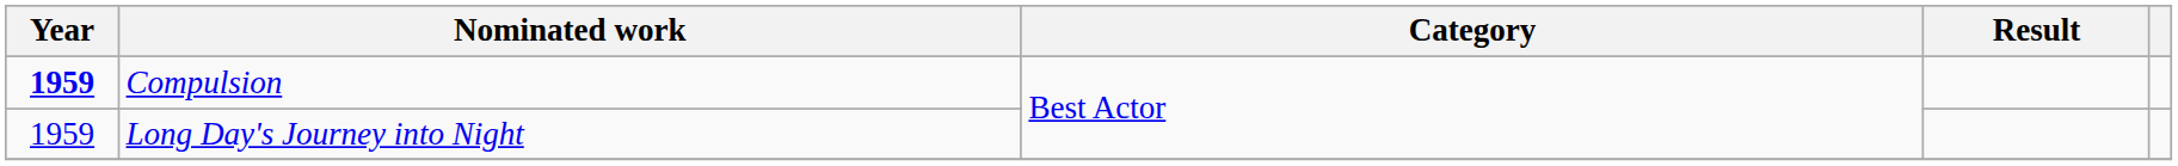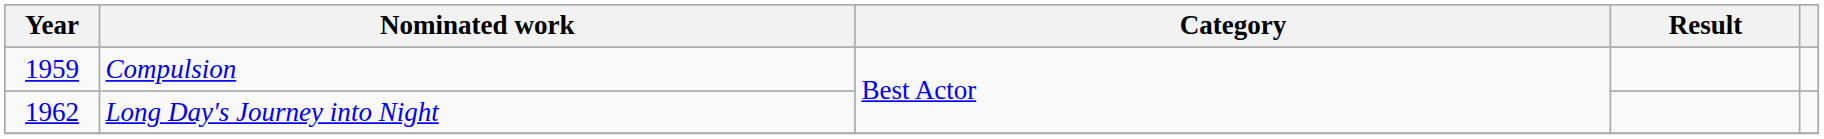 <table class="wikitable" style="width:85%;">
 <tr>
 <th width=5%>Year</th>
 <th style="width:40%;">Nominated work</th>
 <th style="width:40%;">Category</th>
 <th style="width:10%;">Result</th>
 <th width=1%></th>
 </tr>
 <tr>
-<td style="text-align:center;"><strong><a href='#'>1959</a></strong></td>
+<td style="text-align:center;"><a href='#'>1959</a></td>
 <td><em><a href='#'>Compulsion</a></em></td>
 <td rowspan="2"><a href='#'>Best Actor</a></td>
 <td></td>
 <td style="text-align:center;"></td>
 </tr>
 <tr>
-<td style="text-align:center;"><a href='#'>1959</a></td>
+<td style="text-align:center;"><a href='#'>1962</a></td>
 <td><em><a href='#'>Long Day's Journey into Night</a></em></td>
 <td></td>
 <td style="text-align:center;"></td>
 </tr>
 <tr>
 </tr>
 </table>
